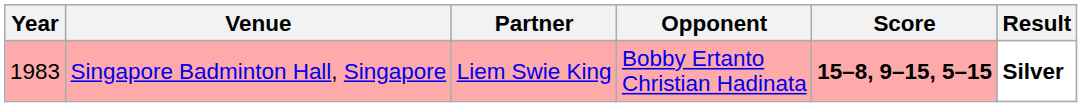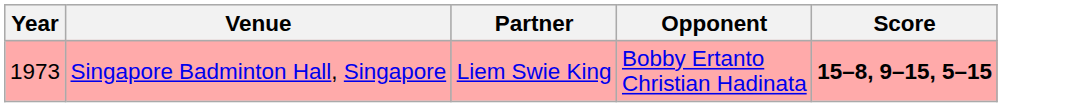 <table class="sortable wikitable" style="font-size: 90%;">
 <tr>
 <th>Year</th>
 <th>Venue</th>
 <th>Partner</th>
 <th>Opponent</th>
 <th>Score</th>
-<th>Result</th>
 </tr>
 <tr style="background:#FFAAAA">
-<td align="center">1983</td>
+<td align="center">1973</td>
 <td align="left"><a href='#'>Singapore Badminton Hall</a>, <a href='#'>Singapore</a></td>
 <td align="left"> <a href='#'>Liem Swie King</a></td>
 <td align="left"> <a href='#'>Bobby Ertanto</a> <br>  <a href='#'>Christian Hadinata</a></td>
 <td align="left"><strong>15–8, 9–15, 5–15</strong></td>
-<td style="text-align:left; background:white"> <strong>Silver</strong></td>
 </tr>
 </table>
